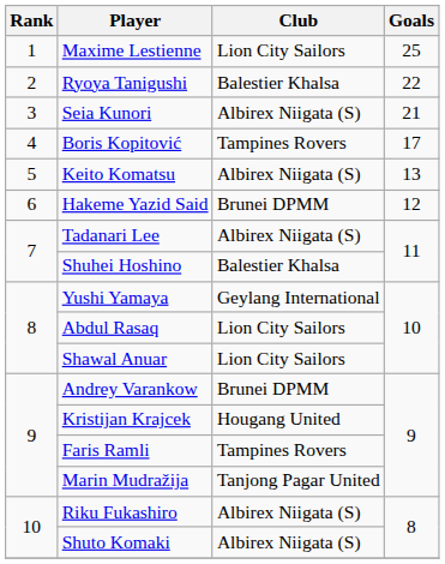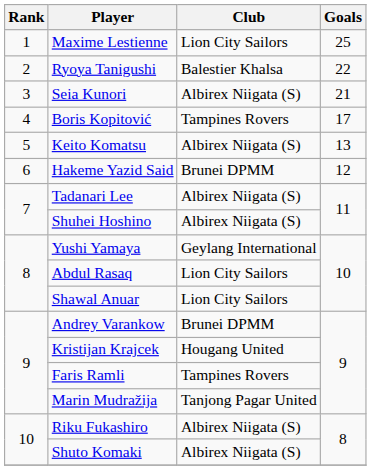 <table class="wikitable plainrowheaders sortable" style="font-size:85%">
 <tr>
 <th>Rank</th>
 <th>Player</th>
 <th>Club</th>
 <th>Goals</th>
 </tr>
 <tr>
 <td align="center" rowspan="1">1</td>
 <td> <a href='#'>Maxime Lestienne</a></td>
 <td>Lion City Sailors</td>
 <td align="center" rowspan="1">25</td>
 </tr>
 <tr>
 <td align="center" rowspan="1">2</td>
 <td> <a href='#'>Ryoya Tanigushi</a></td>
 <td>Balestier Khalsa</td>
 <td align="center" rowspan="1">22</td>
 </tr>
 <tr>
 <td align="center" rowspan="1">3</td>
 <td> <a href='#'>Seia Kunori</a></td>
 <td>Albirex Niigata (S)</td>
 <td align="center" rowspan="1">21</td>
 </tr>
 <tr>
 <td align="center" rowspan="1">4</td>
 <td> <a href='#'>Boris Kopitović</a></td>
 <td>Tampines Rovers</td>
 <td align="center" rowspan="1">17</td>
 </tr>
 <tr>
 <td align="center" rowspan="1">5</td>
 <td> <a href='#'>Keito Komatsu</a></td>
 <td>Albirex Niigata (S)</td>
 <td align="center" rowspan="1">13</td>
 </tr>
 <tr>
 <td align="center" rowspan="1">6</td>
 <td> <a href='#'>Hakeme Yazid Said</a></td>
 <td>Brunei DPMM</td>
 <td align="center" rowspan="1">12</td>
 </tr>
 <tr>
 <td align="center" rowspan="2">7</td>
 <td> <a href='#'>Tadanari Lee</a></td>
 <td>Albirex Niigata (S)</td>
 <td align="center" rowspan="2">11</td>
 </tr>
 <tr>
 <td> <a href='#'>Shuhei Hoshino</a></td>
-<td>Balestier Khalsa</td>
+<td>Albirex Niigata (S)</td>
 </tr>
 <tr>
 <td align="center" rowspan="3">8</td>
 <td> <a href='#'>Yushi Yamaya</a></td>
 <td>Geylang International</td>
 <td align="center" rowspan="3">10</td>
 </tr>
 <tr>
 <td> <a href='#'>Abdul Rasaq</a></td>
 <td>Lion City Sailors</td>
 </tr>
 <tr>
 <td> <a href='#'>Shawal Anuar</a></td>
 <td>Lion City Sailors</td>
 </tr>
 <tr>
 <td align="center" rowspan="4">9</td>
 <td> <a href='#'>Andrey Varankow</a></td>
 <td>Brunei DPMM</td>
 <td align="center" rowspan="4">9</td>
 </tr>
 <tr>
 <td> <a href='#'>Kristijan Krajcek</a></td>
 <td>Hougang United</td>
 </tr>
 <tr>
 <td> <a href='#'>Faris Ramli</a></td>
 <td>Tampines Rovers</td>
 </tr>
 <tr>
 <td> <a href='#'>Marin Mudražija</a></td>
 <td>Tanjong Pagar United</td>
 </tr>
 <tr>
 <td align="center" rowspan="2">10</td>
 <td> <a href='#'>Riku Fukashiro</a></td>
 <td>Albirex Niigata (S)</td>
 <td align="center" rowspan="2">8</td>
 </tr>
 <tr>
 <td> <a href='#'>Shuto Komaki</a></td>
 <td>Albirex Niigata (S)</td>
 </tr>
 <tr>
 </tr>
 </table>
